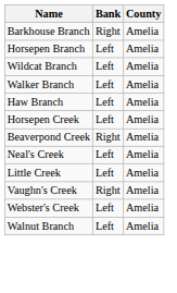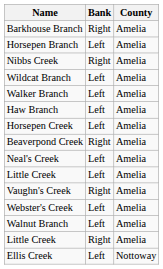 <table class="wikitable">
 <tr>
 <th>Name</th>
 <th>Bank</th>
 <th>County</th>
 </tr>
 <tr>
 <td>Barkhouse Branch</td>
 <td>Right</td>
 <td>Amelia</td>
 </tr>
 <tr>
 <td>Horsepen Branch</td>
 <td>Left</td>
+<td>Amelia</td>
+</tr>
+<tr>
+<td>Nibbs Creek</td>
+<td>Right</td>
 <td>Amelia</td>
 </tr>
 <tr>
 <td>Wildcat Branch</td>
 <td>Left</td>
 <td>Amelia</td>
 </tr>
 <tr>
 <td>Walker Branch</td>
 <td>Left</td>
 <td>Amelia</td>
 </tr>
 <tr>
 <td>Haw Branch</td>
 <td>Left</td>
 <td>Amelia</td>
 </tr>
 <tr>
 <td>Horsepen Creek</td>
 <td>Left</td>
 <td>Amelia</td>
 </tr>
 <tr>
 <td>Beaverpond Creek</td>
 <td>Right</td>
 <td>Amelia</td>
 </tr>
 <tr>
 <td>Neal's Creek</td>
 <td>Left</td>
 <td>Amelia</td>
 </tr>
 <tr>
 <td>Little Creek</td>
 <td>Left</td>
 <td>Amelia</td>
 </tr>
 <tr>
 <td>Vaughn's Creek</td>
 <td>Right</td>
 <td>Amelia</td>
 </tr>
 <tr>
 <td>Webster's Creek</td>
 <td>Left</td>
 <td>Amelia</td>
 </tr>
 <tr>
 <td>Walnut Branch</td>
 <td>Left</td>
 <td>Amelia</td>
 </tr>
+<tr>
+<td>Little Creek</td>
+<td>Right</td>
+<td>Amelia</td>
+</tr>
+<tr>
+<td>Ellis Creek</td>
+<td>Left</td>
+<td>Nottoway</td>
+</tr>
 </table>
